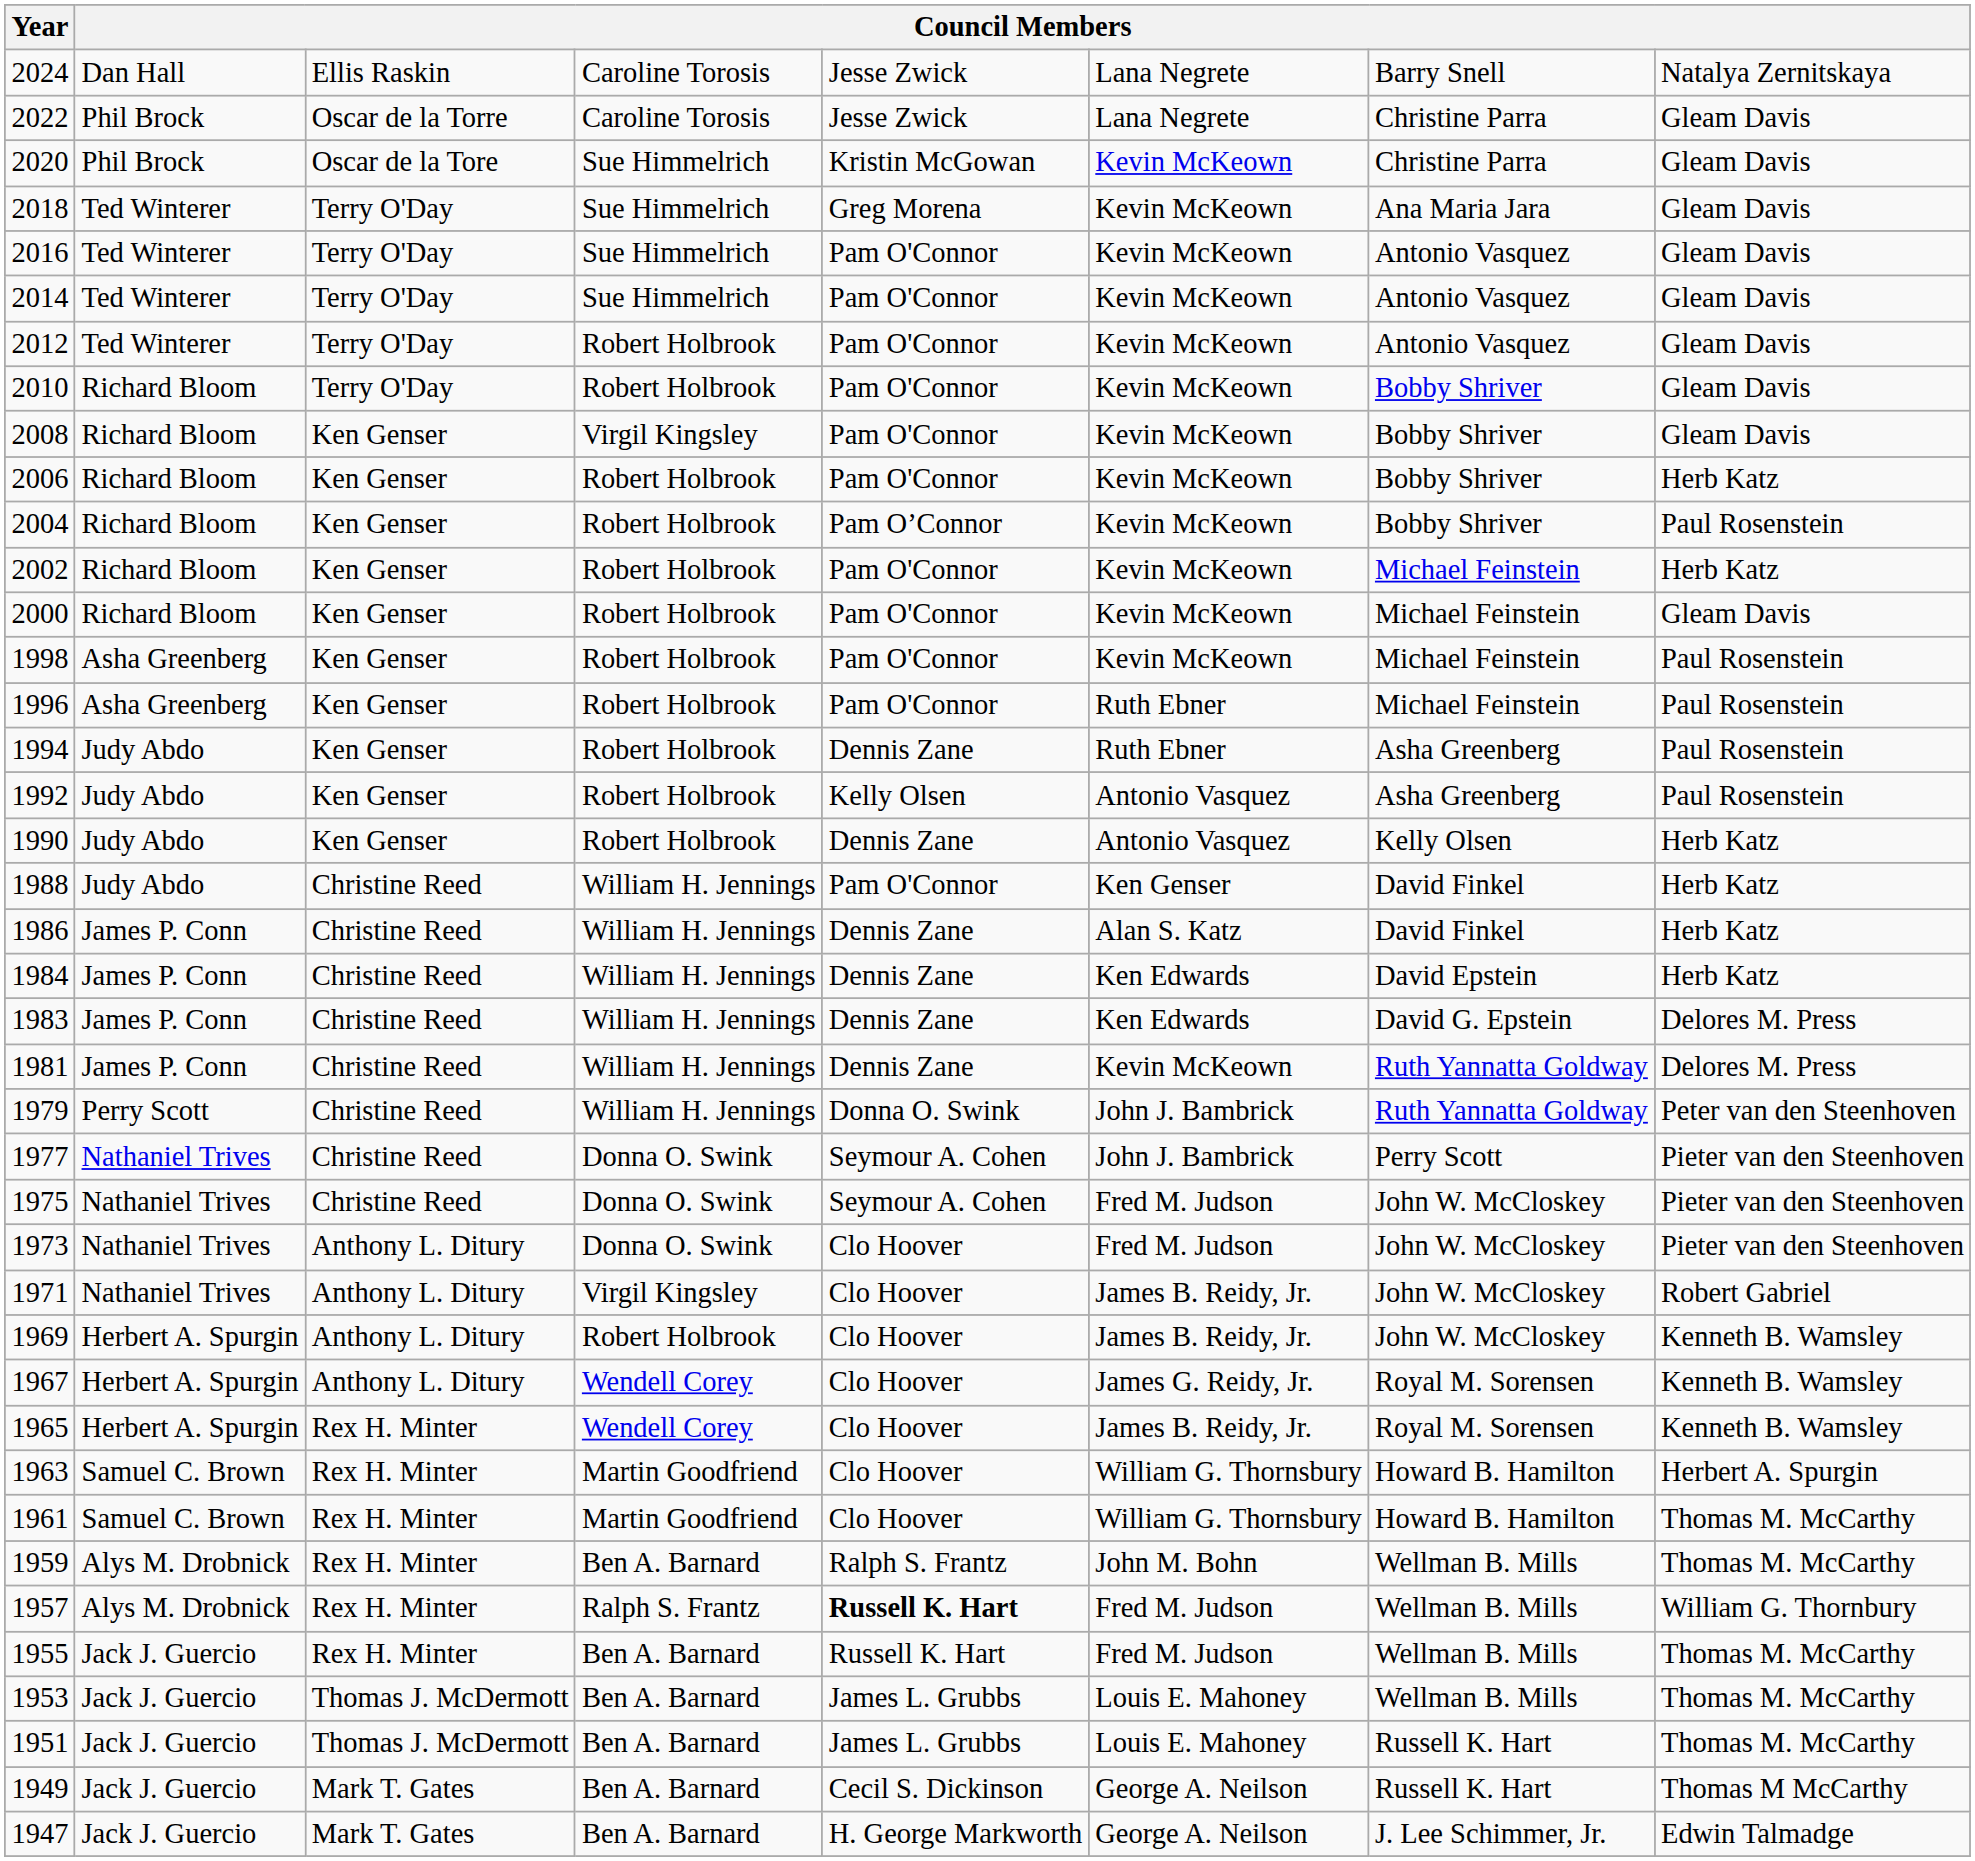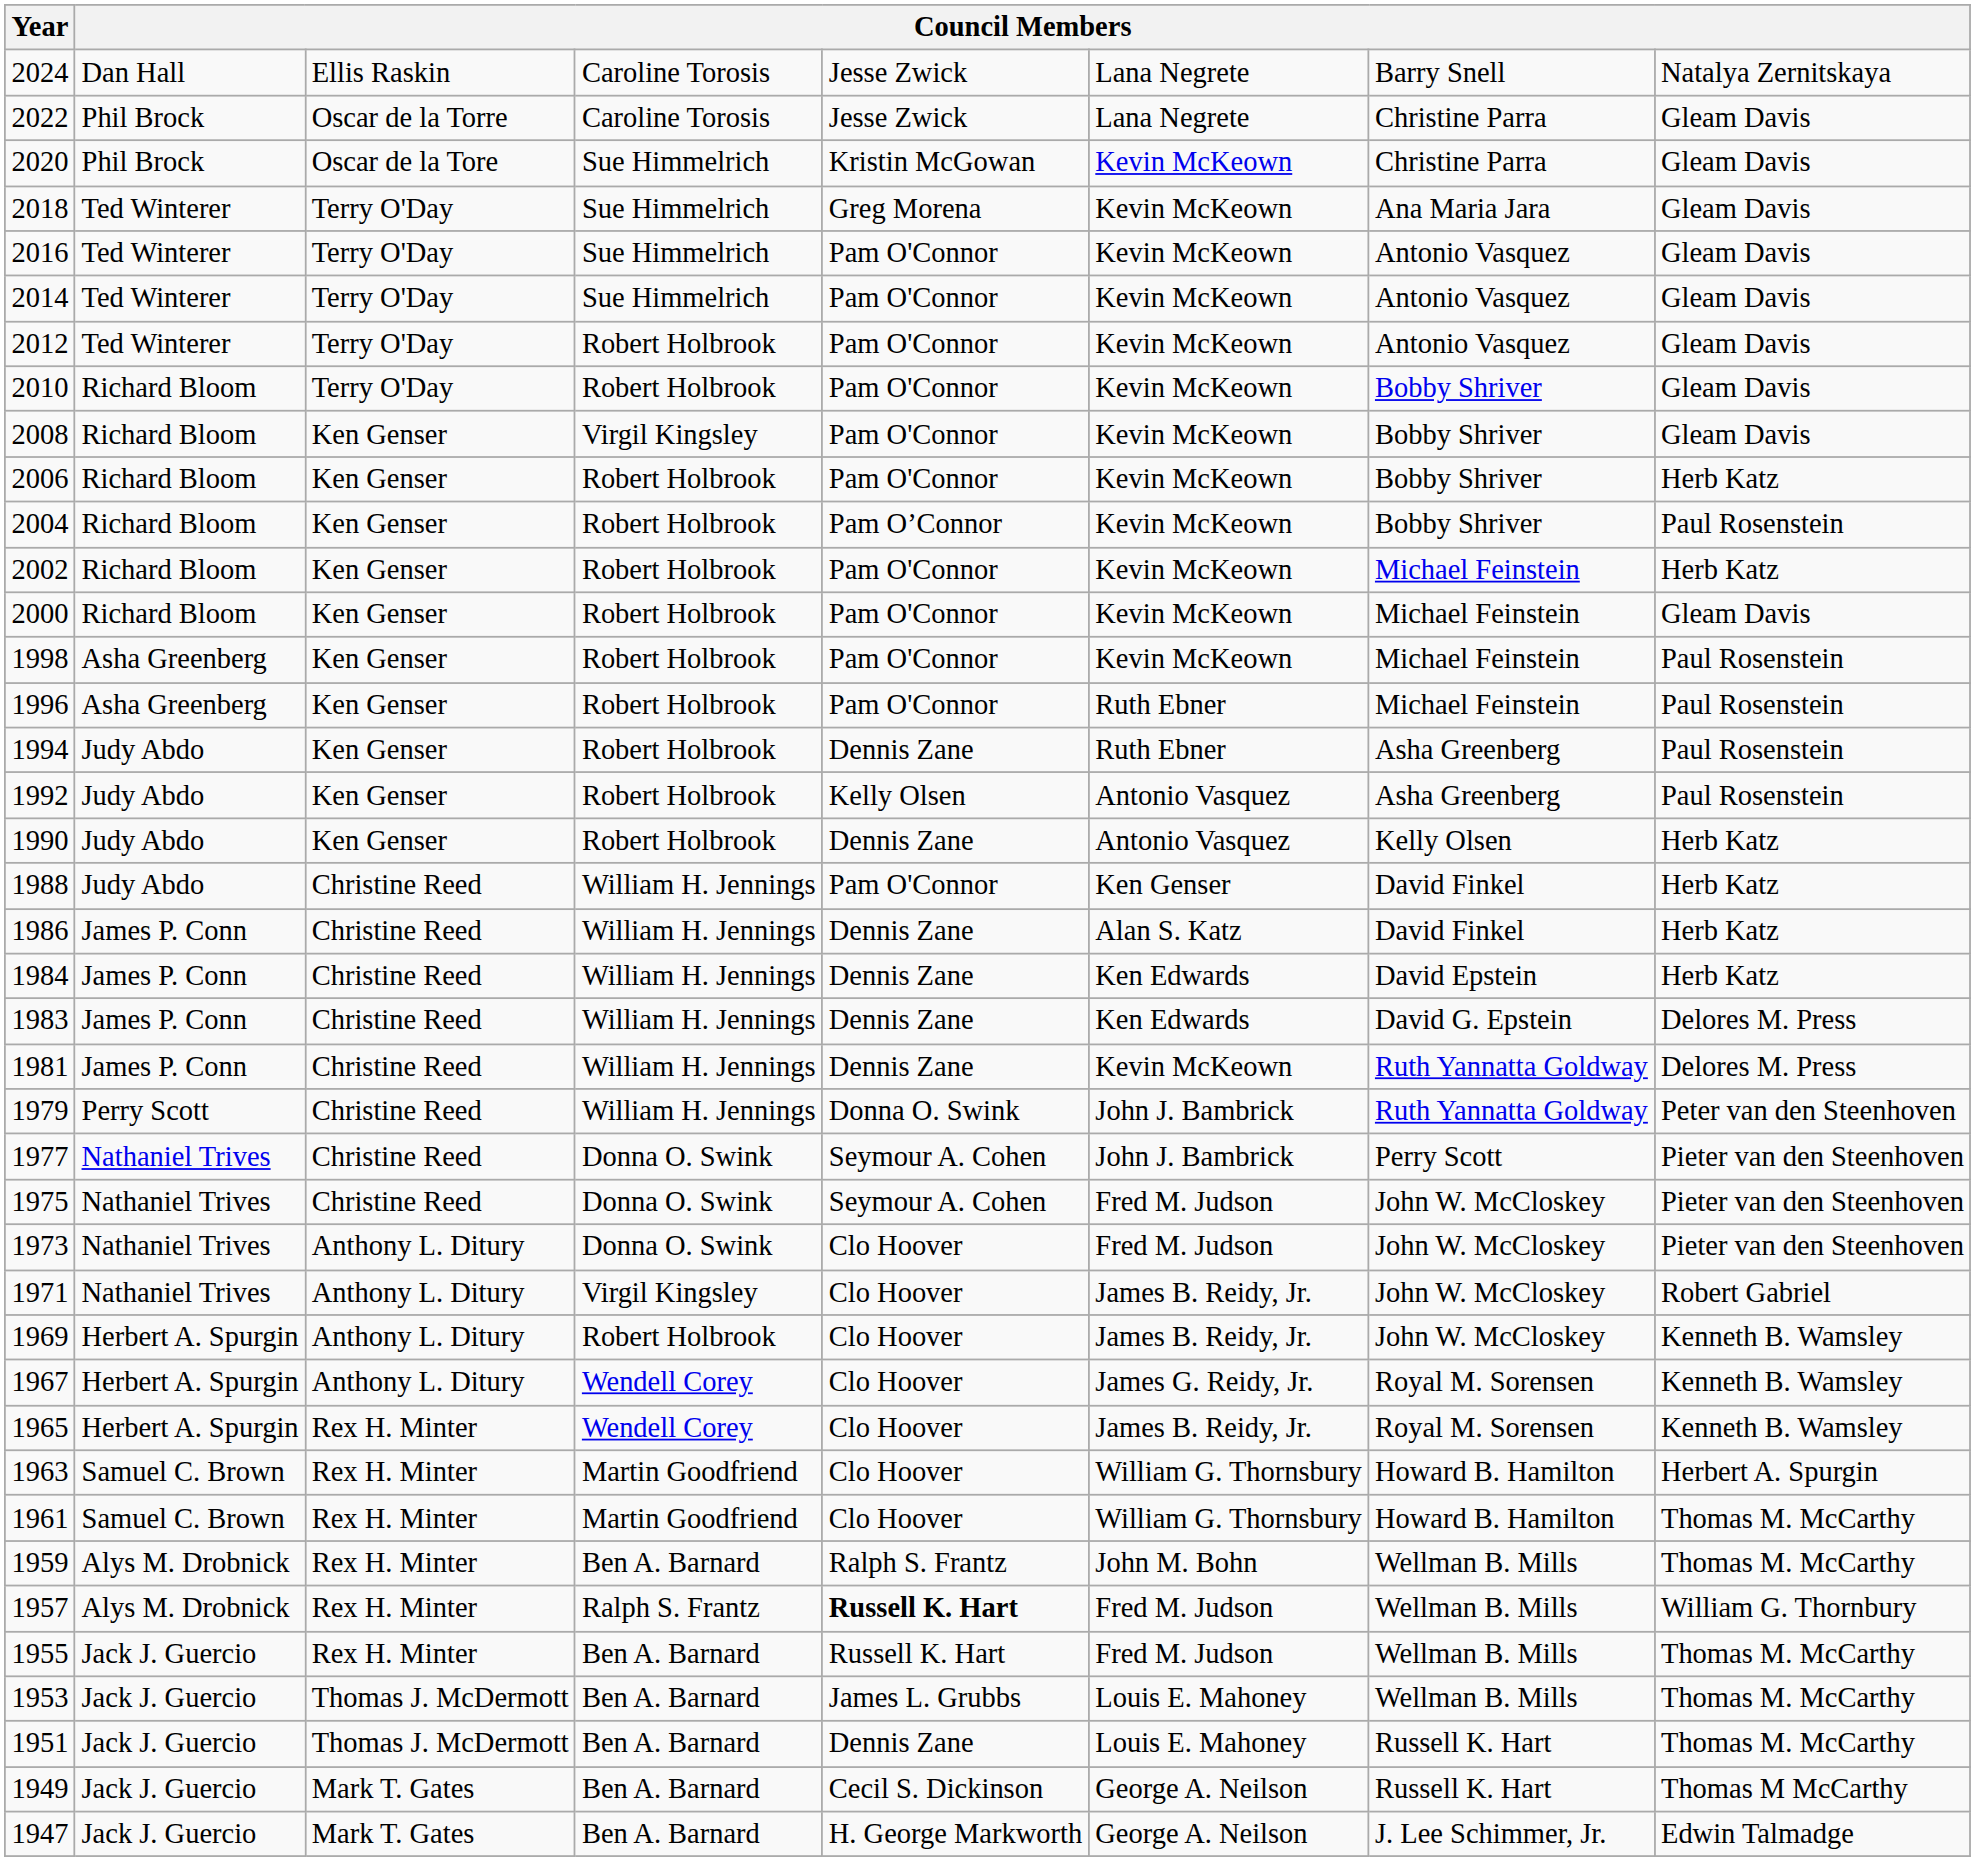 <table class="wikitable sortable">
 <tr>
 <th rowspan="1"><strong>Year</strong></th>
 <th colspan="7" class="unsortable"><strong>Council Members</strong></th>
 </tr>
 <tr>
 <td>2024</td>
 <td>Dan Hall</td>
 <td>Ellis Raskin</td>
 <td>Caroline Torosis</td>
 <td>Jesse Zwick</td>
 <td>Lana Negrete</td>
 <td>Barry Snell</td>
 <td>Natalya Zernitskaya</td>
 </tr>
 <tr>
 <td>2022</td>
 <td>Phil Brock</td>
 <td>Oscar de la Torre</td>
 <td>Caroline Torosis</td>
 <td>Jesse Zwick</td>
 <td>Lana Negrete</td>
 <td>Christine Parra</td>
 <td>Gleam Davis</td>
 </tr>
 <tr>
 <td>2020</td>
 <td>Phil Brock</td>
 <td>Oscar de la Tore</td>
 <td>Sue Himmelrich</td>
 <td>Kristin McGowan</td>
 <td><a href='#'>Kevin McKeown</a></td>
 <td>Christine Parra</td>
 <td>Gleam Davis</td>
 </tr>
 <tr>
 <td>2018</td>
 <td>Ted Winterer</td>
 <td>Terry O'Day</td>
 <td>Sue Himmelrich</td>
 <td>Greg Morena</td>
 <td>Kevin McKeown</td>
 <td>Ana Maria Jara</td>
 <td>Gleam Davis</td>
 </tr>
 <tr>
 <td>2016</td>
 <td>Ted Winterer</td>
 <td>Terry O'Day</td>
 <td>Sue Himmelrich</td>
 <td>Pam O'Connor</td>
 <td>Kevin McKeown</td>
 <td>Antonio Vasquez</td>
 <td>Gleam Davis</td>
 </tr>
 <tr>
 <td>2014</td>
 <td>Ted Winterer</td>
 <td>Terry O'Day</td>
 <td>Sue Himmelrich</td>
 <td>Pam O'Connor</td>
 <td>Kevin McKeown</td>
 <td>Antonio Vasquez</td>
 <td>Gleam Davis</td>
 </tr>
 <tr>
 <td>2012</td>
 <td>Ted Winterer</td>
 <td>Terry O'Day</td>
 <td>Robert Holbrook</td>
 <td>Pam O'Connor</td>
 <td>Kevin McKeown</td>
 <td>Antonio Vasquez</td>
 <td>Gleam Davis</td>
 </tr>
 <tr>
 <td>2010</td>
 <td>Richard Bloom</td>
 <td>Terry O'Day</td>
 <td>Robert Holbrook</td>
 <td>Pam O'Connor</td>
 <td>Kevin McKeown</td>
 <td><a href='#'>Bobby Shriver</a></td>
 <td>Gleam Davis</td>
 </tr>
 <tr>
 <td>2008</td>
 <td>Richard Bloom</td>
 <td>Ken Genser</td>
 <td>Virgil Kingsley</td>
 <td>Pam O'Connor</td>
 <td>Kevin McKeown</td>
 <td>Bobby Shriver</td>
 <td>Gleam Davis</td>
 </tr>
 <tr>
 <td>2006</td>
 <td>Richard Bloom</td>
 <td>Ken Genser</td>
 <td>Robert Holbrook</td>
 <td>Pam O'Connor</td>
 <td>Kevin McKeown</td>
 <td>Bobby Shriver</td>
 <td>Herb Katz</td>
 </tr>
 <tr>
 <td>2004</td>
 <td>Richard Bloom</td>
 <td>Ken Genser</td>
 <td>Robert Holbrook</td>
 <td>Pam O’Connor</td>
 <td>Kevin McKeown</td>
 <td>Bobby Shriver</td>
 <td>Paul Rosenstein</td>
 </tr>
 <tr>
 <td>2002</td>
 <td>Richard Bloom</td>
 <td>Ken Genser</td>
 <td>Robert Holbrook</td>
 <td>Pam O'Connor</td>
 <td>Kevin McKeown</td>
 <td><a href='#'>Michael Feinstein</a></td>
 <td>Herb Katz</td>
 </tr>
 <tr>
 <td>2000</td>
 <td>Richard Bloom</td>
 <td>Ken Genser</td>
 <td>Robert Holbrook</td>
 <td>Pam O'Connor</td>
 <td>Kevin McKeown</td>
 <td>Michael Feinstein</td>
 <td>Gleam Davis</td>
 </tr>
 <tr>
 <td>1998</td>
 <td>Asha Greenberg</td>
 <td>Ken Genser</td>
 <td>Robert Holbrook</td>
 <td>Pam O'Connor</td>
 <td>Kevin McKeown</td>
 <td>Michael Feinstein</td>
 <td>Paul Rosenstein</td>
 </tr>
 <tr>
 <td>1996</td>
 <td>Asha Greenberg</td>
 <td>Ken Genser</td>
 <td>Robert Holbrook</td>
 <td>Pam O'Connor</td>
 <td>Ruth Ebner</td>
 <td>Michael Feinstein</td>
 <td>Paul Rosenstein</td>
 </tr>
 <tr>
 <td>1994</td>
 <td>Judy Abdo</td>
 <td>Ken Genser</td>
 <td>Robert Holbrook</td>
 <td>Dennis Zane</td>
 <td>Ruth Ebner</td>
 <td>Asha Greenberg</td>
 <td>Paul Rosenstein</td>
 </tr>
 <tr>
 <td>1992</td>
 <td>Judy Abdo</td>
 <td>Ken Genser</td>
 <td>Robert Holbrook</td>
 <td>Kelly Olsen</td>
 <td>Antonio Vasquez</td>
 <td>Asha Greenberg</td>
 <td>Paul Rosenstein</td>
 </tr>
 <tr>
 <td>1990</td>
 <td>Judy Abdo</td>
 <td>Ken Genser</td>
 <td>Robert Holbrook</td>
 <td>Dennis Zane</td>
 <td>Antonio Vasquez</td>
 <td>Kelly Olsen</td>
 <td>Herb Katz</td>
 </tr>
 <tr>
 <td>1988</td>
 <td>Judy Abdo</td>
 <td>Christine Reed</td>
 <td>William H. Jennings</td>
 <td>Pam O'Connor</td>
 <td>Ken Genser</td>
 <td>David Finkel</td>
 <td>Herb Katz</td>
 </tr>
 <tr>
 <td>1986</td>
 <td>James P. Conn</td>
 <td>Christine Reed</td>
 <td>William H. Jennings</td>
 <td>Dennis Zane</td>
 <td>Alan S. Katz</td>
 <td>David Finkel</td>
 <td>Herb Katz</td>
 </tr>
 <tr>
 <td>1984</td>
 <td>James P. Conn</td>
 <td>Christine Reed</td>
 <td>William H. Jennings</td>
 <td>Dennis Zane</td>
 <td>Ken Edwards</td>
 <td>David Epstein</td>
 <td>Herb Katz</td>
 </tr>
 <tr>
 <td>1983</td>
 <td>James P. Conn</td>
 <td>Christine Reed</td>
 <td>William H. Jennings</td>
 <td>Dennis Zane</td>
 <td>Ken Edwards</td>
 <td>David G. Epstein</td>
 <td>Delores M. Press</td>
 </tr>
 <tr>
 <td>1981</td>
 <td>James P. Conn</td>
 <td>Christine Reed</td>
 <td>William H. Jennings</td>
 <td>Dennis Zane</td>
 <td>Kevin McKeown</td>
 <td><a href='#'>Ruth Yannatta Goldway</a></td>
 <td>Delores M. Press</td>
 </tr>
 <tr>
 <td>1979</td>
 <td>Perry Scott</td>
 <td>Christine Reed</td>
 <td>William H. Jennings</td>
 <td>Donna O. Swink</td>
 <td>John J. Bambrick</td>
 <td><a href='#'>Ruth Yannatta Goldway</a></td>
 <td>Peter van den Steenhoven</td>
 </tr>
 <tr>
 <td>1977</td>
 <td><a href='#'>Nathaniel Trives</a></td>
 <td>Christine Reed</td>
 <td>Donna O. Swink</td>
 <td>Seymour A. Cohen</td>
 <td>John J. Bambrick</td>
 <td>Perry Scott</td>
 <td>Pieter van den Steenhoven</td>
 </tr>
 <tr>
 <td>1975</td>
 <td>Nathaniel Trives</td>
 <td>Christine Reed</td>
 <td>Donna O. Swink</td>
 <td>Seymour A. Cohen</td>
 <td>Fred M. Judson</td>
 <td>John W. McCloskey</td>
 <td>Pieter van den Steenhoven</td>
 </tr>
 <tr>
 <td>1973</td>
 <td>Nathaniel Trives</td>
 <td>Anthony L. Ditury</td>
 <td>Donna O. Swink</td>
 <td>Clo Hoover</td>
 <td>Fred M. Judson</td>
 <td>John W. McCloskey</td>
 <td>Pieter van den Steenhoven</td>
 </tr>
 <tr>
 <td>1971</td>
 <td>Nathaniel Trives</td>
 <td>Anthony L. Ditury</td>
 <td>Virgil Kingsley</td>
 <td>Clo Hoover</td>
 <td>James B. Reidy, Jr.</td>
 <td>John W. McCloskey</td>
 <td>Robert Gabriel</td>
 </tr>
 <tr>
 <td>1969</td>
 <td>Herbert A. Spurgin</td>
 <td>Anthony L. Ditury</td>
 <td>Robert Holbrook</td>
 <td>Clo Hoover</td>
 <td>James B. Reidy, Jr.</td>
 <td>John W. McCloskey</td>
 <td>Kenneth B. Wamsley</td>
 </tr>
 <tr>
 <td>1967</td>
 <td>Herbert A. Spurgin</td>
 <td>Anthony L. Ditury</td>
 <td><a href='#'>Wendell Corey</a></td>
 <td>Clo Hoover</td>
 <td>James G. Reidy, Jr.</td>
 <td>Royal M. Sorensen</td>
 <td>Kenneth B. Wamsley</td>
 </tr>
 <tr>
 <td>1965</td>
 <td>Herbert A. Spurgin</td>
 <td>Rex H. Minter</td>
 <td><a href='#'>Wendell Corey</a></td>
 <td>Clo Hoover</td>
 <td>James B. Reidy, Jr.</td>
 <td>Royal M. Sorensen</td>
 <td>Kenneth B. Wamsley</td>
 </tr>
 <tr>
 <td>1963</td>
 <td>Samuel C. Brown</td>
 <td>Rex H. Minter</td>
 <td>Martin Goodfriend</td>
 <td>Clo Hoover</td>
 <td>William G. Thornsbury</td>
 <td>Howard B. Hamilton</td>
 <td>Herbert A. Spurgin</td>
 </tr>
 <tr>
 <td>1961</td>
 <td>Samuel C. Brown</td>
 <td>Rex H. Minter</td>
 <td>Martin Goodfriend</td>
 <td>Clo Hoover</td>
 <td>William G. Thornsbury</td>
 <td>Howard B. Hamilton</td>
 <td>Thomas M. McCarthy</td>
 </tr>
 <tr>
 <td>1959</td>
 <td>Alys M. Drobnick</td>
 <td>Rex H. Minter</td>
 <td>Ben A. Barnard</td>
 <td>Ralph S. Frantz</td>
 <td>John M. Bohn</td>
 <td>Wellman B. Mills</td>
 <td>Thomas M. McCarthy</td>
 </tr>
 <tr>
 <td>1957</td>
 <td>Alys M. Drobnick</td>
 <td>Rex H. Minter</td>
 <td>Ralph S. Frantz</td>
 <td><strong>Russell K. Hart</strong></td>
 <td>Fred M. Judson</td>
 <td>Wellman B. Mills</td>
 <td>William G. Thornbury</td>
 </tr>
 <tr>
 <td>1955</td>
 <td>Jack J. Guercio</td>
 <td>Rex H. Minter</td>
 <td>Ben A. Barnard</td>
 <td>Russell K. Hart</td>
 <td>Fred M. Judson</td>
 <td>Wellman B. Mills</td>
 <td>Thomas M. McCarthy</td>
 </tr>
 <tr>
 <td>1953</td>
 <td>Jack J. Guercio</td>
 <td>Thomas J. McDermott</td>
 <td>Ben A. Barnard</td>
 <td>James L. Grubbs</td>
 <td>Louis E. Mahoney</td>
 <td>Wellman B. Mills</td>
 <td>Thomas M. McCarthy</td>
 </tr>
 <tr>
 <td>1951</td>
 <td>Jack J. Guercio</td>
 <td>Thomas J. McDermott</td>
 <td>Ben A. Barnard</td>
-<td>James L. Grubbs</td>
+<td>Dennis Zane</td>
 <td>Louis E. Mahoney</td>
 <td>Russell K. Hart</td>
 <td>Thomas M. McCarthy</td>
 </tr>
 <tr>
 <td>1949</td>
 <td>Jack J. Guercio</td>
 <td>Mark T. Gates</td>
 <td>Ben A. Barnard</td>
 <td>Cecil S. Dickinson</td>
 <td>George A. Neilson</td>
 <td>Russell K. Hart</td>
 <td>Thomas M McCarthy</td>
 </tr>
 <tr>
 <td>1947</td>
 <td>Jack J. Guercio</td>
 <td>Mark T. Gates</td>
 <td>Ben A. Barnard</td>
 <td>H. George Markworth</td>
 <td>George A. Neilson</td>
 <td>J. Lee Schimmer, Jr.</td>
 <td>Edwin Talmadge</td>
 </tr>
 </table>
